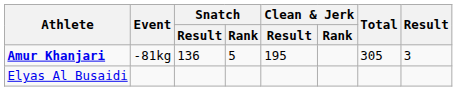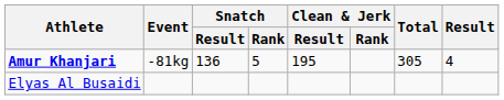 <table class="wikitable">
 <tr>
 <th rowspan="2">Athlete</th>
 <th rowspan="2">Event</th>
 <th colspan="2">Snatch</th>
 <th colspan="2">Clean & Jerk</th>
 <th rowspan="2">Total</th>
 <th rowspan="2">Result</th>
 </tr>
 <tr>
 <th>Result</th>
 <th>Rank</th>
 <th>Result</th>
 <th>Rank</th>
 </tr>
 <tr>
 <td><strong><a href='#'>Amur Khanjari</a></strong></td>
 <td>-81kg</td>
 <td>136</td>
 <td>5</td>
 <td>195</td>
 <td></td>
 <td>305</td>
-<td>3</td>
+<td>4</td>
 </tr>
 <tr>
 <td><a href='#'>Elyas Al Busaidi</a></td>
 <td></td>
 <td></td>
 <td></td>
 <td></td>
 <td></td>
 <td></td>
 <td></td>
 </tr>
 </table>
